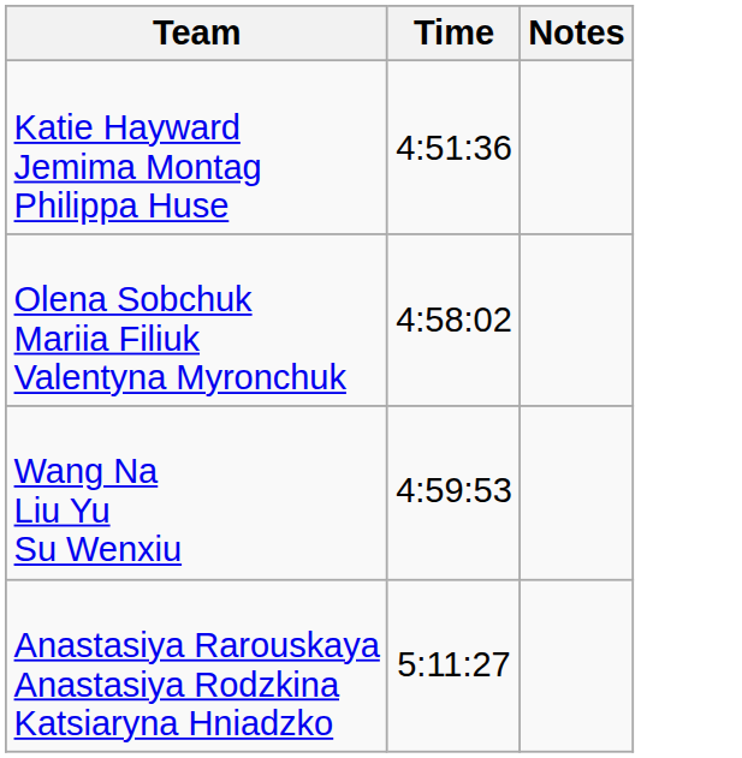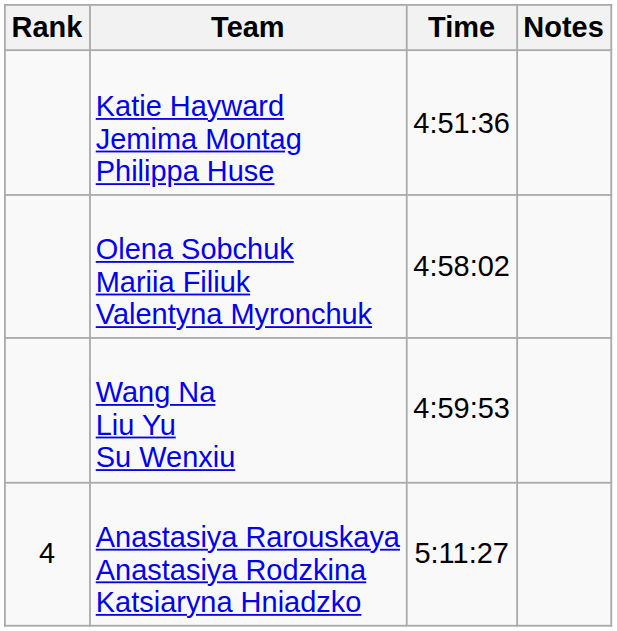 <table class="wikitable sortable" style="text-align:center">
 <tr>
+<th>Rank</th>
 <th>Team</th>
 <th>Time</th>
 <th>Notes</th>
 </tr>
 <tr>
+<td></td>
 <td align=left><br><a href='#'>Katie Hayward</a><br><a href='#'>Jemima Montag</a><br><a href='#'>Philippa Huse</a></td>
 <td>4:51:36</td>
 <td></td>
 </tr>
 <tr>
+<td></td>
 <td align=left><br><a href='#'>Olena Sobchuk</a><br><a href='#'>Mariia Filiuk</a><br><a href='#'>Valentyna Myronchuk</a></td>
 <td>4:58:02</td>
 <td></td>
 </tr>
 <tr>
+<td></td>
 <td align=left><br><a href='#'>Wang Na</a><br><a href='#'>Liu Yu</a><br><a href='#'>Su Wenxiu</a></td>
 <td>4:59:53</td>
 <td></td>
 </tr>
 <tr>
+<td>4</td>
 <td align=left><br><a href='#'>Anastasiya Rarouskaya</a><br><a href='#'>Anastasiya Rodzkina</a><br><a href='#'>Katsiaryna Hniadzko</a></td>
 <td>5:11:27</td>
 <td></td>
 </tr>
 </table>
